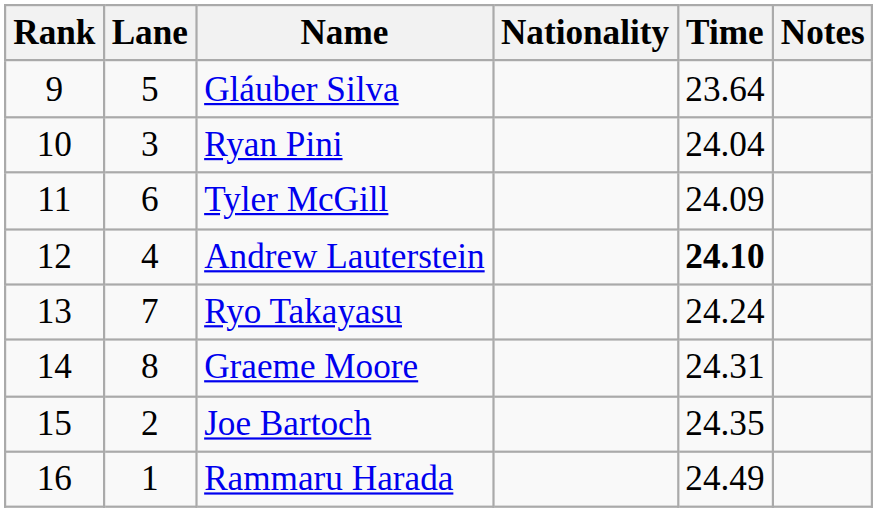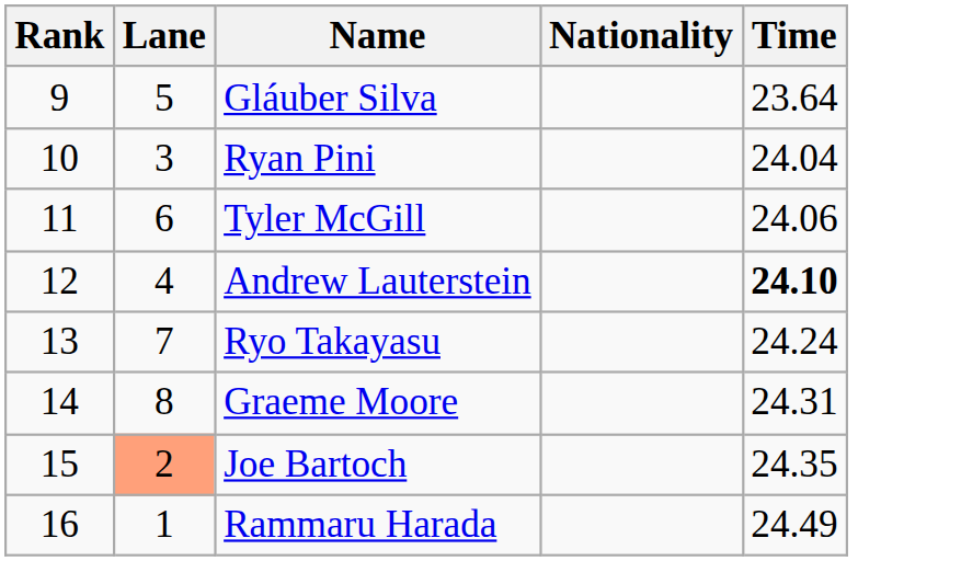 <table class="wikitable sortable" style="text-align:center">
 <tr>
 <th>Rank</th>
 <th>Lane</th>
 <th>Name</th>
 <th>Nationality</th>
 <th>Time</th>
-<th>Notes</th>
 </tr>
 <tr>
 <td>9</td>
 <td>5</td>
 <td align=left><a href='#'>Gláuber Silva</a></td>
 <td align=left></td>
 <td>23.64</td>
-<td></td>
 </tr>
 <tr>
 <td>10</td>
 <td>3</td>
 <td align=left><a href='#'>Ryan Pini</a></td>
 <td align=left></td>
 <td>24.04</td>
-<td></td>
 </tr>
 <tr>
 <td>11</td>
 <td>6</td>
 <td align=left><a href='#'>Tyler McGill</a></td>
 <td align=left></td>
-<td>24.09</td>
-<td></td>
+<td>24.06</td>
 </tr>
 <tr>
 <td>12</td>
 <td>4</td>
 <td align=left><a href='#'>Andrew Lauterstein</a></td>
 <td align=left></td>
 <td><strong>24.10</strong></td>
-<td></td>
 </tr>
 <tr>
 <td>13</td>
 <td>7</td>
 <td align=left><a href='#'>Ryo Takayasu</a></td>
 <td align=left></td>
 <td>24.24</td>
-<td></td>
 </tr>
 <tr>
 <td>14</td>
 <td>8</td>
 <td align=left><a href='#'>Graeme Moore</a></td>
 <td align=left></td>
 <td>24.31</td>
-<td></td>
 </tr>
 <tr>
 <td>15</td>
-<td>2</td>
+<td style="background: lightsalmon;">2</td>
 <td align=left><a href='#'>Joe Bartoch</a></td>
 <td align=left></td>
 <td>24.35</td>
-<td></td>
 </tr>
 <tr>
 <td>16</td>
 <td>1</td>
 <td align=left><a href='#'>Rammaru Harada</a></td>
 <td align=left></td>
 <td>24.49</td>
-<td></td>
 </tr>
 </table>
